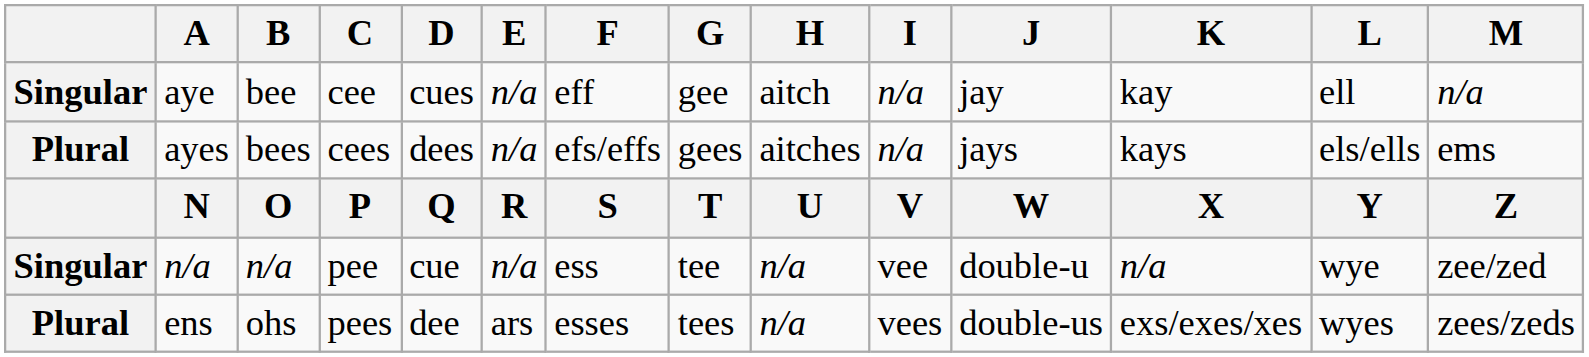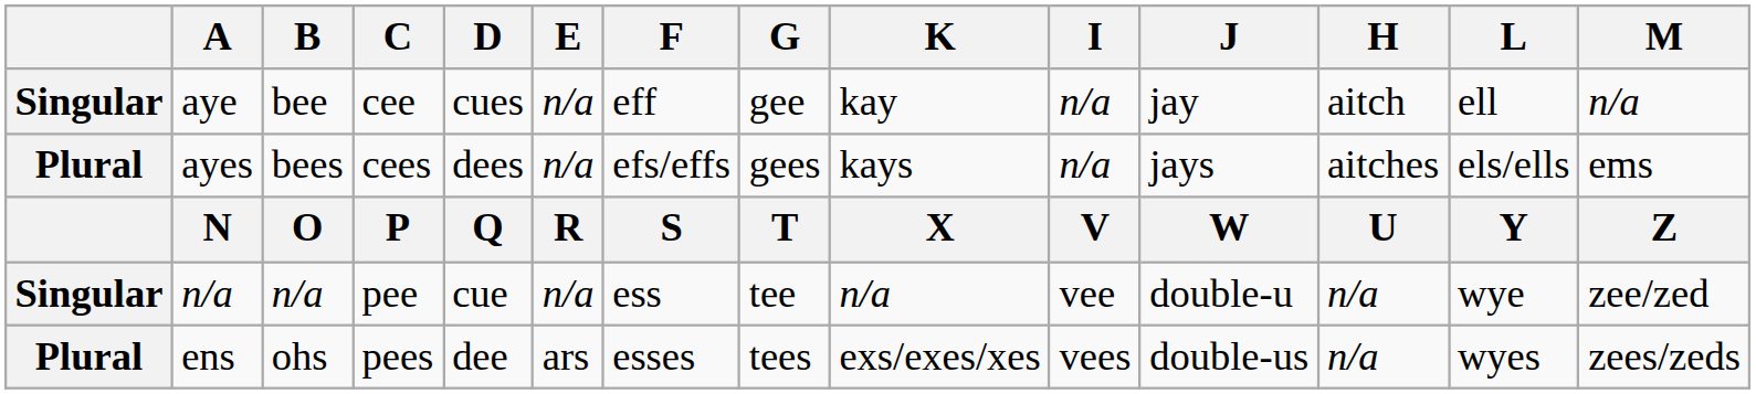 <table class="wikitable">
 <tr>
 <th></th>
 <th>A</th>
 <th>B</th>
 <th>C</th>
 <th>D</th>
 <th>E</th>
 <th>F</th>
 <th>G</th>
-<th>H</th>
+<th>K</th>
 <th>I</th>
 <th>J</th>
-<th>K</th>
+<th>H</th>
 <th>L</th>
 <th>M</th>
 </tr>
 <tr>
 <th>Singular</th>
 <td>aye</td>
 <td>bee</td>
 <td>cee</td>
 <td>cues</td>
 <td><em>n/a</em></td>
 <td>eff</td>
 <td>gee</td>
-<td>aitch</td>
+<td>kay</td>
 <td><em>n/a</em></td>
 <td>jay</td>
-<td>kay</td>
+<td>aitch</td>
 <td>ell</td>
 <td><em>n/a</em></td>
 </tr>
 <tr>
 <th>Plural</th>
 <td>ayes</td>
 <td>bees</td>
 <td>cees</td>
 <td>dees</td>
 <td><em>n/a</em></td>
 <td>efs/effs</td>
 <td>gees</td>
-<td>aitches</td>
+<td>kays</td>
 <td><em>n/a</em></td>
 <td>jays</td>
-<td>kays</td>
+<td>aitches</td>
 <td>els/ells</td>
 <td>ems</td>
 </tr>
 <tr>
 <th></th>
 <th>N</th>
 <th>O</th>
 <th>P</th>
 <th>Q</th>
 <th>R</th>
 <th>S</th>
 <th>T</th>
-<th>U</th>
+<th>X</th>
 <th>V</th>
 <th>W</th>
-<th>X</th>
+<th>U</th>
 <th>Y</th>
 <th>Z</th>
 </tr>
 <tr>
 <th>Singular</th>
 <td><em>n/a</em></td>
 <td><em>n/a</em></td>
 <td>pee</td>
 <td>cue</td>
 <td><em>n/a</em></td>
 <td>ess</td>
 <td>tee</td>
 <td><em>n/a</em></td>
 <td>vee</td>
 <td>double-u</td>
 <td><em>n/a</em></td>
 <td>wye</td>
 <td>zee/zed</td>
 </tr>
 <tr>
 <th>Plural</th>
 <td>ens</td>
 <td>ohs</td>
 <td>pees</td>
 <td>dee</td>
 <td>ars</td>
 <td>esses</td>
 <td>tees</td>
-<td><em>n/a</em></td>
+<td>exs/exes/xes</td>
 <td>vees</td>
 <td>double-us</td>
-<td>exs/exes/xes</td>
+<td><em>n/a</em></td>
 <td>wyes</td>
 <td>zees/zeds</td>
 </tr>
 </table>
